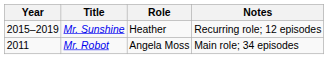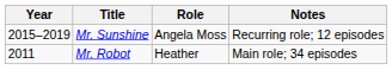 <table class="wikitable sortable">
 <tr>
 <th>Year</th>
 <th>Title</th>
 <th>Role</th>
 <th>Notes</th>
 </tr>
 <tr>
 <td>2015–2019</td>
 <td><em><a href='#'>Mr. Sunshine</a></em></td>
-<td>Heather</td>
+<td>Angela Moss</td>
 <td>Recurring role; 12 episodes</td>
 </tr>
 <tr>
 <td>2011</td>
 <td><em><a href='#'>Mr. Robot</a></em></td>
-<td>Angela Moss</td>
+<td>Heather</td>
 <td>Main role; 34 episodes</td>
 </tr>
 </table>
